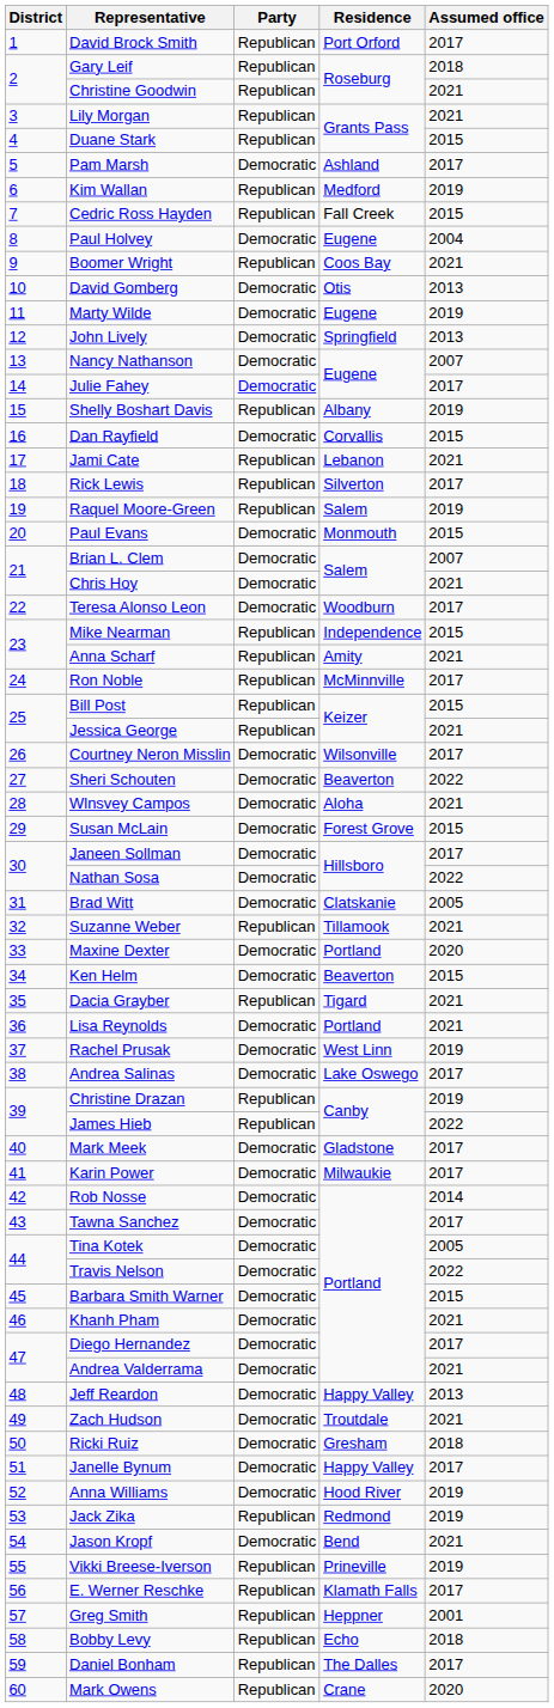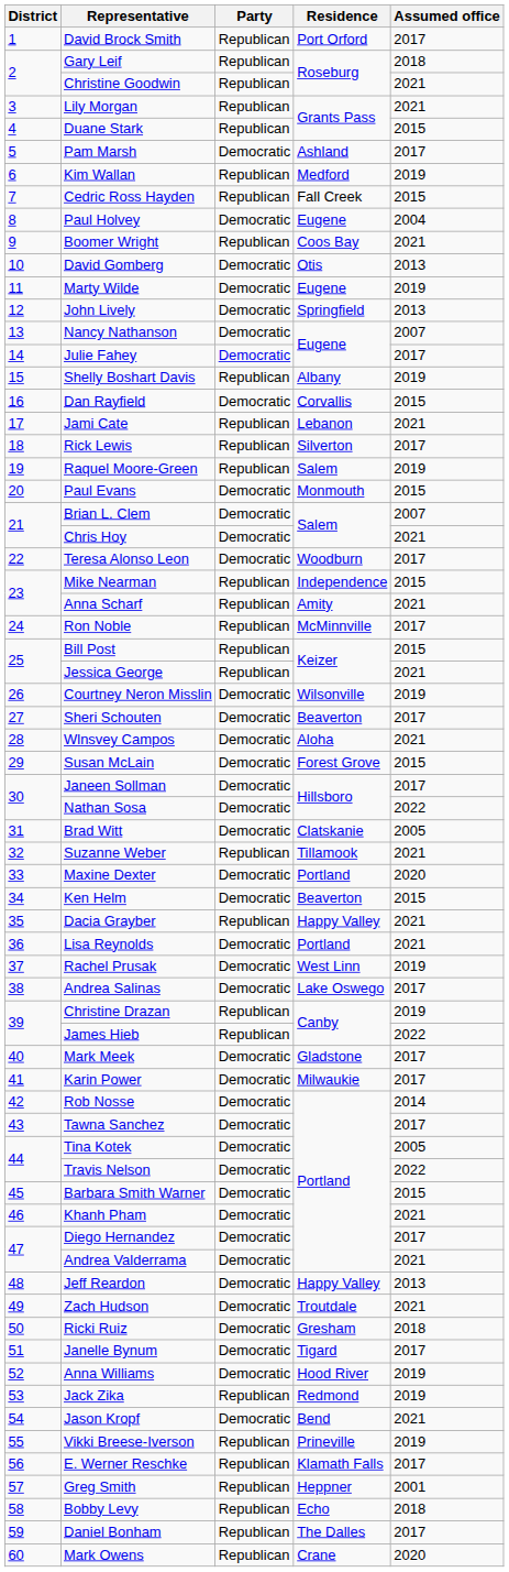 <table class="wikitable">
 <tr>
 <th>District</th>
 <th>Representative</th>
 <th>Party</th>
 <th>Residence</th>
 <th>Assumed office</th>
 </tr>
 <tr }>
 <td><a href='#'>1</a></td>
 <td><a href='#'>David Brock Smith</a></td>
 <td>Republican</td>
 <td><a href='#'>Port Orford</a></td>
 <td>2017</td>
 </tr>
 <tr>
 <td rowspan="2"><a href='#'>2</a></td>
 <td><a href='#'>Gary Leif</a></td>
 <td>Republican</td>
 <td rowspan="2"><a href='#'>Roseburg</a></td>
 <td>2018</td>
 </tr>
 <tr>
 <td><a href='#'>Christine Goodwin</a></td>
 <td>Republican</td>
 <td>2021</td>
 </tr>
 <tr>
 <td><a href='#'>3</a></td>
 <td><a href='#'>Lily Morgan</a></td>
 <td>Republican</td>
 <td rowspan="2"><a href='#'>Grants Pass</a></td>
 <td>2021</td>
 </tr>
 <tr>
 <td><a href='#'>4</a></td>
 <td><a href='#'>Duane Stark</a></td>
 <td>Republican</td>
 <td>2015</td>
 </tr>
 <tr>
 <td><a href='#'>5</a></td>
 <td><a href='#'>Pam Marsh</a></td>
 <td>Democratic</td>
 <td><a href='#'>Ashland</a></td>
 <td>2017</td>
 </tr>
 <tr>
 <td><a href='#'>6</a></td>
 <td><a href='#'>Kim Wallan</a></td>
 <td>Republican</td>
 <td><a href='#'>Medford</a></td>
 <td>2019</td>
 </tr>
 <tr>
 <td><a href='#'>7</a></td>
 <td><a href='#'>Cedric Ross Hayden</a></td>
 <td>Republican</td>
 <td>Fall Creek</td>
 <td>2015</td>
 </tr>
 <tr>
 <td><a href='#'>8</a></td>
 <td><a href='#'>Paul Holvey</a></td>
 <td>Democratic</td>
 <td><a href='#'>Eugene</a></td>
 <td>2004</td>
 </tr>
 <tr>
 <td><a href='#'>9</a></td>
 <td><a href='#'>Boomer Wright</a></td>
 <td>Republican</td>
 <td><a href='#'>Coos Bay</a></td>
 <td>2021</td>
 </tr>
 <tr>
 <td><a href='#'>10</a></td>
 <td><a href='#'>David Gomberg</a></td>
 <td>Democratic</td>
 <td><a href='#'>Otis</a></td>
 <td>2013</td>
 </tr>
 <tr>
 <td><a href='#'>11</a></td>
 <td><a href='#'>Marty Wilde</a></td>
 <td>Democratic</td>
 <td><a href='#'>Eugene</a></td>
 <td>2019</td>
 </tr>
 <tr>
 <td><a href='#'>12</a></td>
 <td><a href='#'>John Lively</a></td>
 <td>Democratic</td>
 <td><a href='#'>Springfield</a></td>
 <td>2013</td>
 </tr>
 <tr>
 <td><a href='#'>13</a></td>
 <td><a href='#'>Nancy Nathanson</a></td>
 <td>Democratic</td>
 <td rowspan="2"><a href='#'>Eugene</a></td>
 <td>2007</td>
 </tr>
 <tr>
 <td><a href='#'>14</a></td>
 <td><a href='#'>Julie Fahey</a></td>
 <td><a href='#'>Democratic</a></td>
 <td>2017</td>
 </tr>
 <tr>
 <td><a href='#'>15</a></td>
 <td><a href='#'>Shelly Boshart Davis</a></td>
 <td>Republican</td>
 <td><a href='#'>Albany</a></td>
 <td>2019</td>
 </tr>
 <tr>
 <td><a href='#'>16</a></td>
 <td><a href='#'>Dan Rayfield</a></td>
 <td>Democratic</td>
 <td><a href='#'>Corvallis</a></td>
 <td>2015</td>
 </tr>
 <tr>
 <td><a href='#'>17</a></td>
 <td><a href='#'>Jami Cate</a></td>
 <td>Republican</td>
 <td><a href='#'>Lebanon</a></td>
 <td>2021</td>
 </tr>
 <tr>
 <td><a href='#'>18</a></td>
 <td><a href='#'>Rick Lewis</a></td>
 <td>Republican</td>
 <td><a href='#'>Silverton</a></td>
 <td>2017</td>
 </tr>
 <tr>
 <td><a href='#'>19</a></td>
 <td><a href='#'>Raquel Moore-Green</a></td>
 <td>Republican</td>
 <td><a href='#'>Salem</a></td>
 <td>2019</td>
 </tr>
 <tr>
 <td><a href='#'>20</a></td>
 <td><a href='#'>Paul Evans</a></td>
 <td>Democratic</td>
 <td><a href='#'>Monmouth</a></td>
 <td>2015</td>
 </tr>
 <tr>
 <td rowspan="2"><a href='#'>21</a></td>
 <td><a href='#'>Brian L. Clem</a></td>
 <td>Democratic</td>
 <td rowspan="2"><a href='#'>Salem</a></td>
 <td>2007</td>
 </tr>
 <tr>
 <td><a href='#'>Chris Hoy</a></td>
 <td>Democratic</td>
 <td>2021</td>
 </tr>
 <tr>
 <td><a href='#'>22</a></td>
 <td><a href='#'>Teresa Alonso Leon</a></td>
 <td>Democratic</td>
 <td><a href='#'>Woodburn</a></td>
 <td>2017</td>
 </tr>
 <tr>
 <td rowspan="2"><a href='#'>23</a></td>
 <td><a href='#'>Mike Nearman</a></td>
 <td>Republican</td>
 <td><a href='#'>Independence</a></td>
 <td>2015</td>
 </tr>
 <tr>
 <td><a href='#'>Anna Scharf</a></td>
 <td>Republican</td>
 <td><a href='#'>Amity</a></td>
 <td>2021</td>
 </tr>
 <tr>
 <td><a href='#'>24</a></td>
 <td><a href='#'>Ron Noble</a></td>
 <td>Republican</td>
 <td><a href='#'>McMinnville</a></td>
 <td>2017</td>
 </tr>
 <tr>
 <td rowspan="2"><a href='#'>25</a></td>
 <td><a href='#'>Bill Post</a></td>
 <td>Republican</td>
 <td rowspan="2"><a href='#'>Keizer</a></td>
 <td>2015</td>
 </tr>
 <tr>
 <td><a href='#'>Jessica George</a></td>
 <td>Republican</td>
 <td>2021</td>
 </tr>
 <tr>
 <td><a href='#'>26</a></td>
 <td><a href='#'>Courtney Neron Misslin</a></td>
 <td>Democratic</td>
 <td><a href='#'>Wilsonville</a></td>
-<td>2017</td>
+<td>2019</td>
 </tr>
 <tr>
 <td><a href='#'>27</a></td>
 <td><a href='#'>Sheri Schouten</a></td>
 <td>Democratic</td>
 <td><a href='#'>Beaverton</a></td>
-<td>2022</td>
+<td>2017</td>
 </tr>
 <tr>
 <td><a href='#'>28</a></td>
 <td><a href='#'>Wlnsvey Campos</a></td>
 <td>Democratic</td>
 <td><a href='#'>Aloha</a></td>
 <td>2021</td>
 </tr>
 <tr>
 <td><a href='#'>29</a></td>
 <td><a href='#'>Susan McLain</a></td>
 <td>Democratic</td>
 <td><a href='#'>Forest Grove</a></td>
 <td>2015</td>
 </tr>
 <tr>
 <td rowspan="2"><a href='#'>30</a></td>
 <td><a href='#'>Janeen Sollman</a></td>
 <td>Democratic</td>
 <td rowspan="2"><a href='#'>Hillsboro</a></td>
 <td>2017</td>
 </tr>
 <tr>
 <td><a href='#'>Nathan Sosa</a></td>
 <td>Democratic</td>
 <td>2022</td>
 </tr>
 <tr>
 <td><a href='#'>31</a></td>
 <td><a href='#'>Brad Witt</a></td>
 <td>Democratic</td>
 <td><a href='#'>Clatskanie</a></td>
 <td>2005</td>
 </tr>
 <tr>
 <td><a href='#'>32</a></td>
 <td><a href='#'>Suzanne Weber</a></td>
 <td>Republican</td>
 <td><a href='#'>Tillamook</a></td>
 <td>2021</td>
 </tr>
 <tr>
 <td><a href='#'>33</a></td>
 <td><a href='#'>Maxine Dexter</a></td>
 <td>Democratic</td>
 <td><a href='#'>Portland</a></td>
 <td>2020</td>
 </tr>
 <tr>
 <td><a href='#'>34</a></td>
 <td><a href='#'>Ken Helm</a></td>
 <td>Democratic</td>
 <td><a href='#'>Beaverton</a></td>
 <td>2015</td>
 </tr>
 <tr>
 <td><a href='#'>35</a></td>
 <td><a href='#'>Dacia Grayber</a></td>
 <td>Republican</td>
-<td><a href='#'>Tigard</a></td>
+<td><a href='#'>Happy Valley</a></td>
 <td>2021</td>
 </tr>
 <tr>
 <td><a href='#'>36</a></td>
 <td><a href='#'>Lisa Reynolds</a></td>
 <td>Democratic</td>
 <td><a href='#'>Portland</a></td>
 <td>2021</td>
 </tr>
 <tr>
 <td><a href='#'>37</a></td>
 <td><a href='#'>Rachel Prusak</a></td>
 <td>Democratic</td>
 <td><a href='#'>West Linn</a></td>
 <td>2019</td>
 </tr>
 <tr>
 <td><a href='#'>38</a></td>
 <td><a href='#'>Andrea Salinas</a></td>
 <td>Democratic</td>
 <td><a href='#'>Lake Oswego</a></td>
 <td>2017</td>
 </tr>
 <tr>
 <td rowspan="2"><a href='#'>39</a></td>
 <td><a href='#'>Christine Drazan</a></td>
 <td>Republican</td>
 <td rowspan="2"><a href='#'>Canby</a></td>
 <td>2019</td>
 </tr>
 <tr>
 <td><a href='#'>James Hieb</a></td>
 <td>Republican</td>
 <td>2022</td>
 </tr>
 <tr>
 <td><a href='#'>40</a></td>
 <td><a href='#'>Mark Meek</a></td>
 <td>Democratic</td>
 <td><a href='#'>Gladstone</a></td>
 <td>2017</td>
 </tr>
 <tr>
 <td><a href='#'>41</a></td>
 <td><a href='#'>Karin Power</a></td>
 <td>Democratic</td>
 <td><a href='#'>Milwaukie</a></td>
 <td>2017</td>
 </tr>
 <tr>
 <td><a href='#'>42</a></td>
 <td><a href='#'>Rob Nosse</a></td>
 <td>Democratic</td>
 <td rowspan="8"><a href='#'>Portland</a></td>
 <td>2014</td>
 </tr>
 <tr>
 <td><a href='#'>43</a></td>
 <td><a href='#'>Tawna Sanchez</a></td>
 <td>Democratic</td>
 <td>2017</td>
 </tr>
 <tr>
 <td rowspan="2"><a href='#'>44</a></td>
 <td><a href='#'>Tina Kotek</a></td>
 <td>Democratic</td>
 <td>2005</td>
 </tr>
 <tr>
 <td><a href='#'>Travis Nelson</a></td>
 <td>Democratic</td>
 <td>2022</td>
 </tr>
 <tr>
 <td><a href='#'>45</a></td>
 <td><a href='#'>Barbara Smith Warner</a></td>
 <td>Democratic</td>
 <td>2015</td>
 </tr>
 <tr>
 <td><a href='#'>46</a></td>
 <td><a href='#'>Khanh Pham</a></td>
 <td>Democratic</td>
 <td>2021</td>
 </tr>
 <tr>
 <td rowspan="2"><a href='#'>47</a></td>
 <td><a href='#'>Diego Hernandez</a></td>
 <td>Democratic</td>
 <td>2017</td>
 </tr>
 <tr>
 <td><a href='#'>Andrea Valderrama</a></td>
 <td>Democratic</td>
 <td>2021</td>
 </tr>
 <tr>
 <td><a href='#'>48</a></td>
 <td><a href='#'>Jeff Reardon</a></td>
 <td>Democratic</td>
 <td><a href='#'>Happy Valley</a></td>
 <td>2013</td>
 </tr>
 <tr>
 <td><a href='#'>49</a></td>
 <td><a href='#'>Zach Hudson</a></td>
 <td>Democratic</td>
 <td><a href='#'>Troutdale</a></td>
 <td>2021</td>
 </tr>
 <tr>
 <td><a href='#'>50</a></td>
 <td><a href='#'>Ricki Ruiz</a></td>
 <td>Democratic</td>
 <td><a href='#'>Gresham</a></td>
 <td>2018</td>
 </tr>
 <tr>
 <td><a href='#'>51</a></td>
 <td><a href='#'>Janelle Bynum</a></td>
 <td>Democratic</td>
-<td><a href='#'>Happy Valley</a></td>
+<td><a href='#'>Tigard</a></td>
 <td>2017</td>
 </tr>
 <tr>
 <td><a href='#'>52</a></td>
 <td><a href='#'>Anna Williams</a></td>
 <td>Democratic</td>
 <td><a href='#'>Hood River</a></td>
 <td>2019</td>
 </tr>
 <tr>
 <td><a href='#'>53</a></td>
 <td><a href='#'>Jack Zika</a></td>
 <td>Republican</td>
 <td><a href='#'>Redmond</a></td>
 <td>2019</td>
 </tr>
 <tr>
 <td><a href='#'>54</a></td>
 <td><a href='#'>Jason Kropf</a></td>
 <td>Democratic</td>
 <td><a href='#'>Bend</a></td>
 <td>2021</td>
 </tr>
 <tr>
 <td><a href='#'>55</a></td>
 <td><a href='#'>Vikki Breese-Iverson</a></td>
 <td>Republican</td>
 <td><a href='#'>Prineville</a></td>
 <td>2019</td>
 </tr>
 <tr>
 <td><a href='#'>56</a></td>
 <td><a href='#'>E. Werner Reschke</a></td>
 <td>Republican</td>
 <td><a href='#'>Klamath Falls</a></td>
 <td>2017</td>
 </tr>
 <tr>
 <td><a href='#'>57</a></td>
 <td><a href='#'>Greg Smith</a></td>
 <td>Republican</td>
 <td><a href='#'>Heppner</a></td>
 <td>2001</td>
 </tr>
 <tr>
 <td><a href='#'>58</a></td>
 <td><a href='#'>Bobby Levy</a></td>
 <td>Republican</td>
 <td><a href='#'>Echo</a></td>
 <td>2018</td>
 </tr>
 <tr>
 <td><a href='#'>59</a></td>
 <td><a href='#'>Daniel Bonham</a></td>
 <td>Republican</td>
 <td><a href='#'>The Dalles</a></td>
 <td>2017</td>
 </tr>
 <tr>
 <td><a href='#'>60</a></td>
 <td><a href='#'>Mark Owens</a></td>
 <td>Republican</td>
 <td><a href='#'>Crane</a></td>
 <td>2020</td>
 </tr>
 </table>
